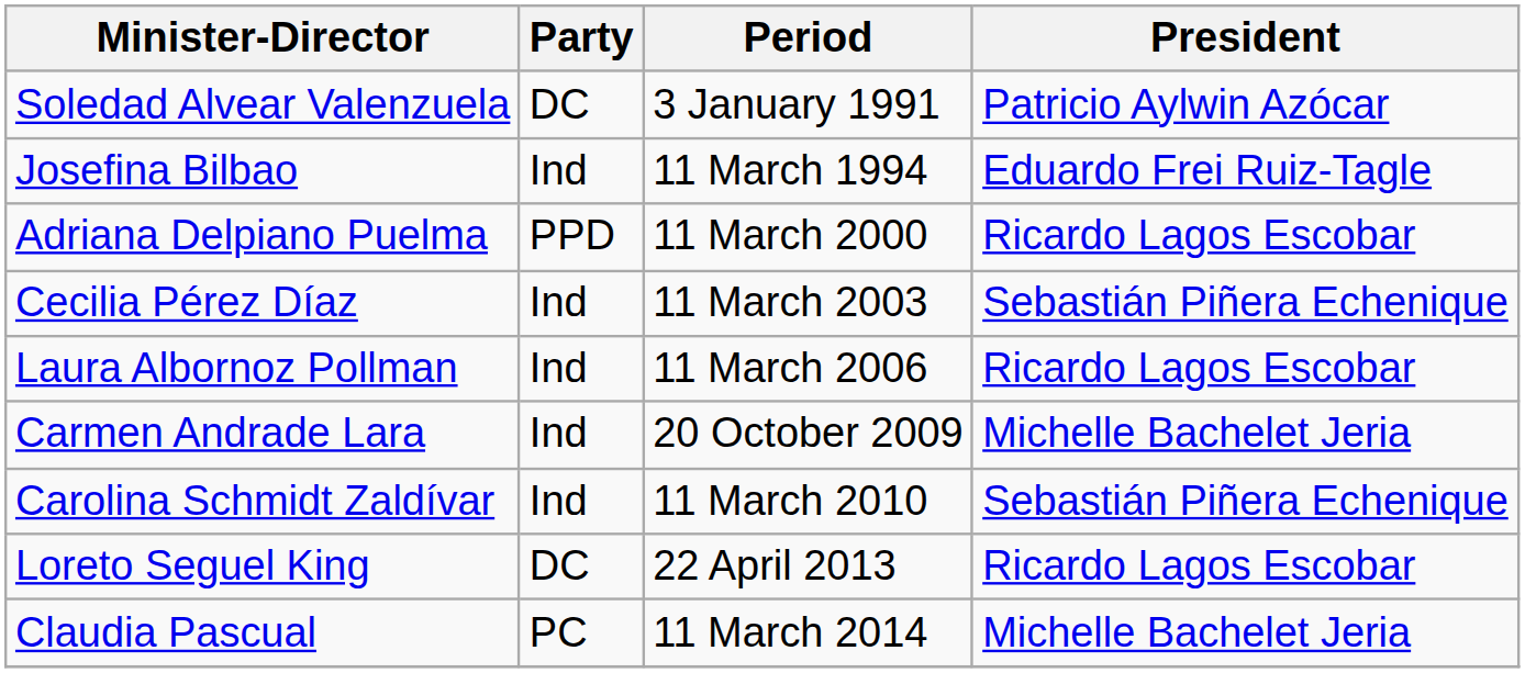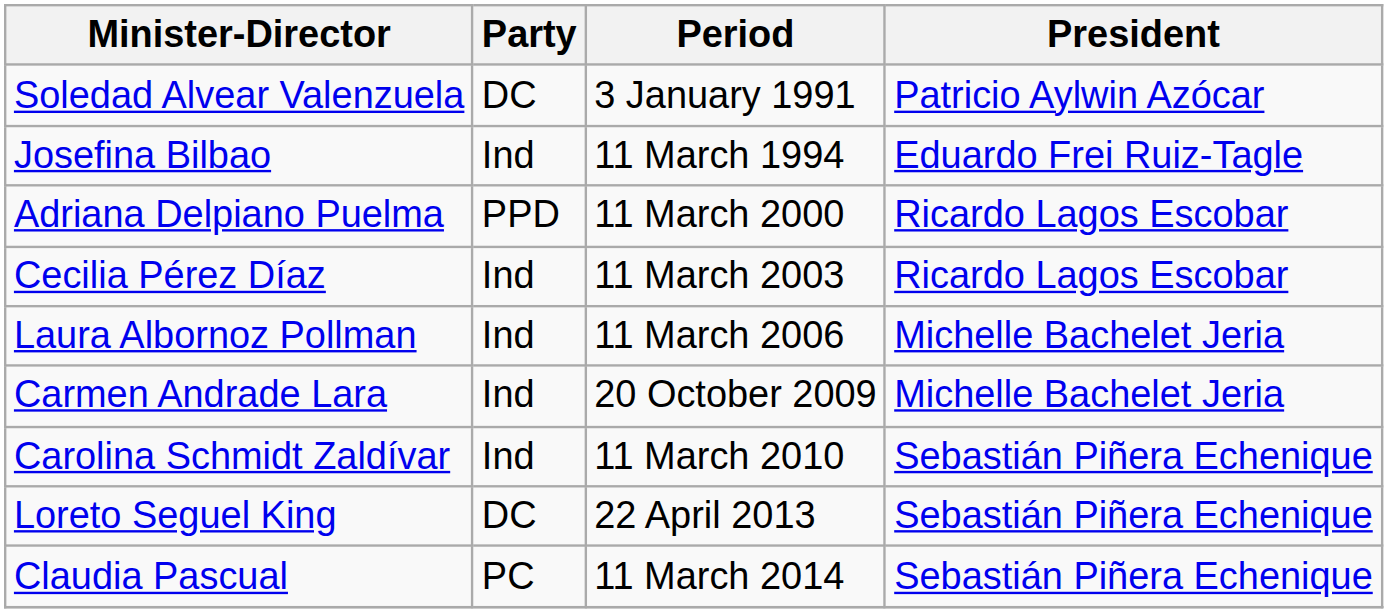 <table class="wikitable" border="1" align="center">
 <tr bgcolor="#ececec">
 <th>Minister-Director</th>
 <th>Party</th>
 <th>Period</th>
 <th>President</th>
 </tr>
 <tr>
 <td><a href='#'>Soledad Alvear Valenzuela</a></td>
 <td>DC</td>
 <td>3 January 1991</td>
 <td><a href='#'>Patricio Aylwin Azócar</a></td>
 </tr>
 <tr>
 <td><a href='#'>Josefina Bilbao</a></td>
 <td>Ind</td>
 <td>11 March 1994</td>
 <td><a href='#'>Eduardo Frei Ruiz-Tagle</a></td>
 </tr>
 <tr>
 <td><a href='#'>Adriana Delpiano Puelma</a></td>
 <td>PPD</td>
 <td>11 March 2000</td>
 <td><a href='#'>Ricardo Lagos Escobar</a></td>
 </tr>
 <tr>
 <td><a href='#'>Cecilia Pérez Díaz</a></td>
 <td>Ind</td>
 <td>11 March 2003</td>
-<td><a href='#'>Sebastián Piñera Echenique</a></td>
+<td><a href='#'>Ricardo Lagos Escobar</a></td>
 </tr>
 <tr>
 <td><a href='#'>Laura Albornoz Pollman</a></td>
 <td>Ind</td>
 <td>11 March 2006</td>
-<td><a href='#'>Ricardo Lagos Escobar</a></td>
+<td><a href='#'>Michelle Bachelet Jeria</a></td>
 </tr>
 <tr>
 <td><a href='#'>Carmen Andrade Lara</a></td>
 <td>Ind</td>
 <td>20 October 2009</td>
 <td><a href='#'>Michelle Bachelet Jeria</a></td>
 </tr>
 <tr>
 <td><a href='#'>Carolina Schmidt Zaldívar</a></td>
 <td>Ind</td>
 <td>11 March 2010</td>
 <td><a href='#'>Sebastián Piñera Echenique</a></td>
 </tr>
 <tr>
 <td><a href='#'>Loreto Seguel King</a></td>
 <td>DC</td>
 <td>22 April 2013</td>
-<td><a href='#'>Ricardo Lagos Escobar</a></td>
+<td><a href='#'>Sebastián Piñera Echenique</a></td>
 </tr>
 <tr>
 <td><a href='#'>Claudia Pascual</a></td>
 <td>PC</td>
 <td>11 March 2014</td>
-<td><a href='#'>Michelle Bachelet Jeria</a></td>
+<td><a href='#'>Sebastián Piñera Echenique</a></td>
 </tr>
 <tr>
 </tr>
 </table>
